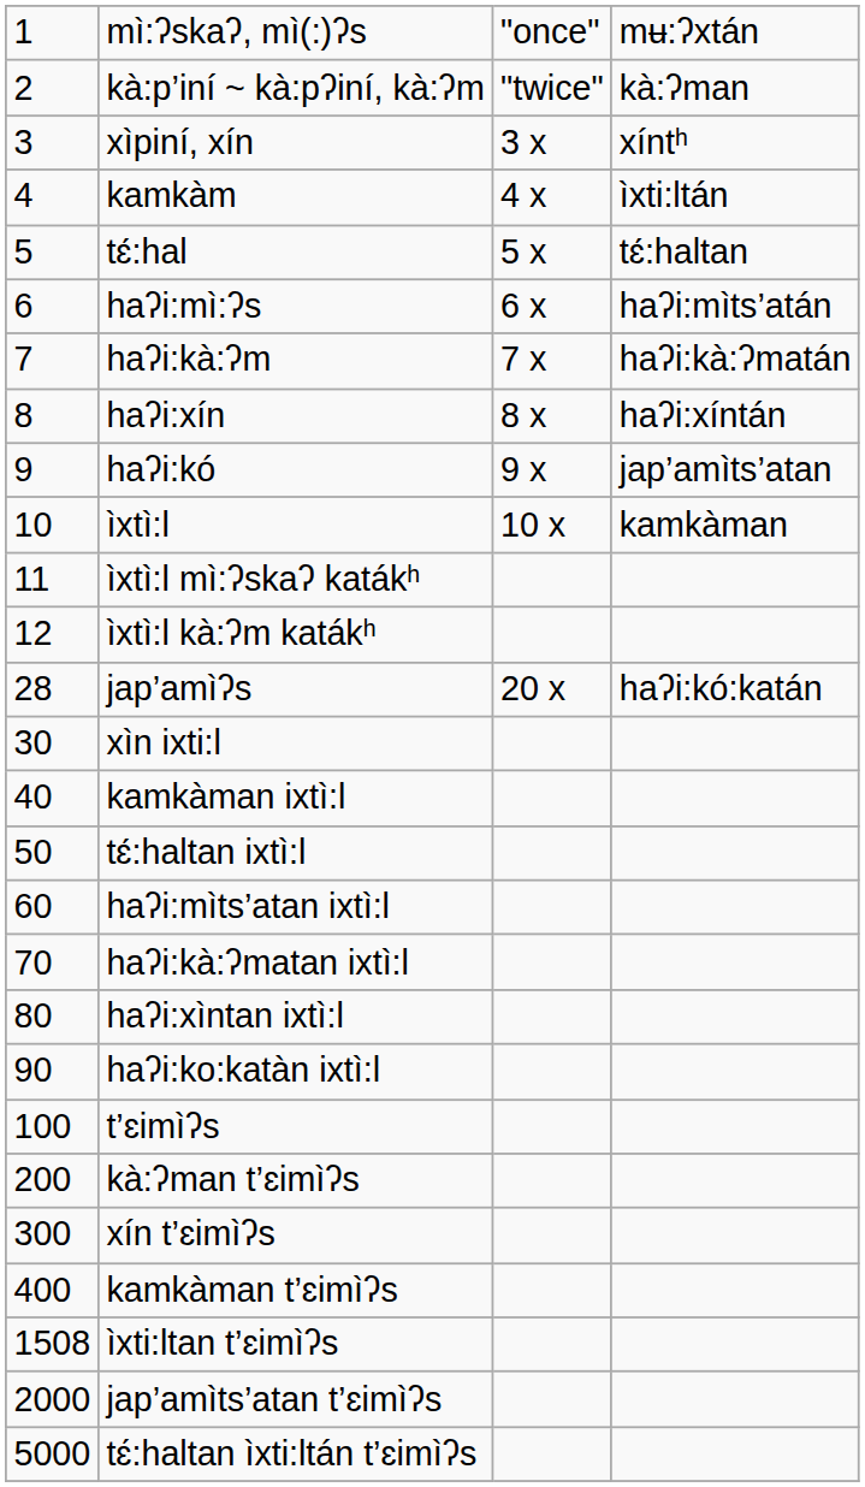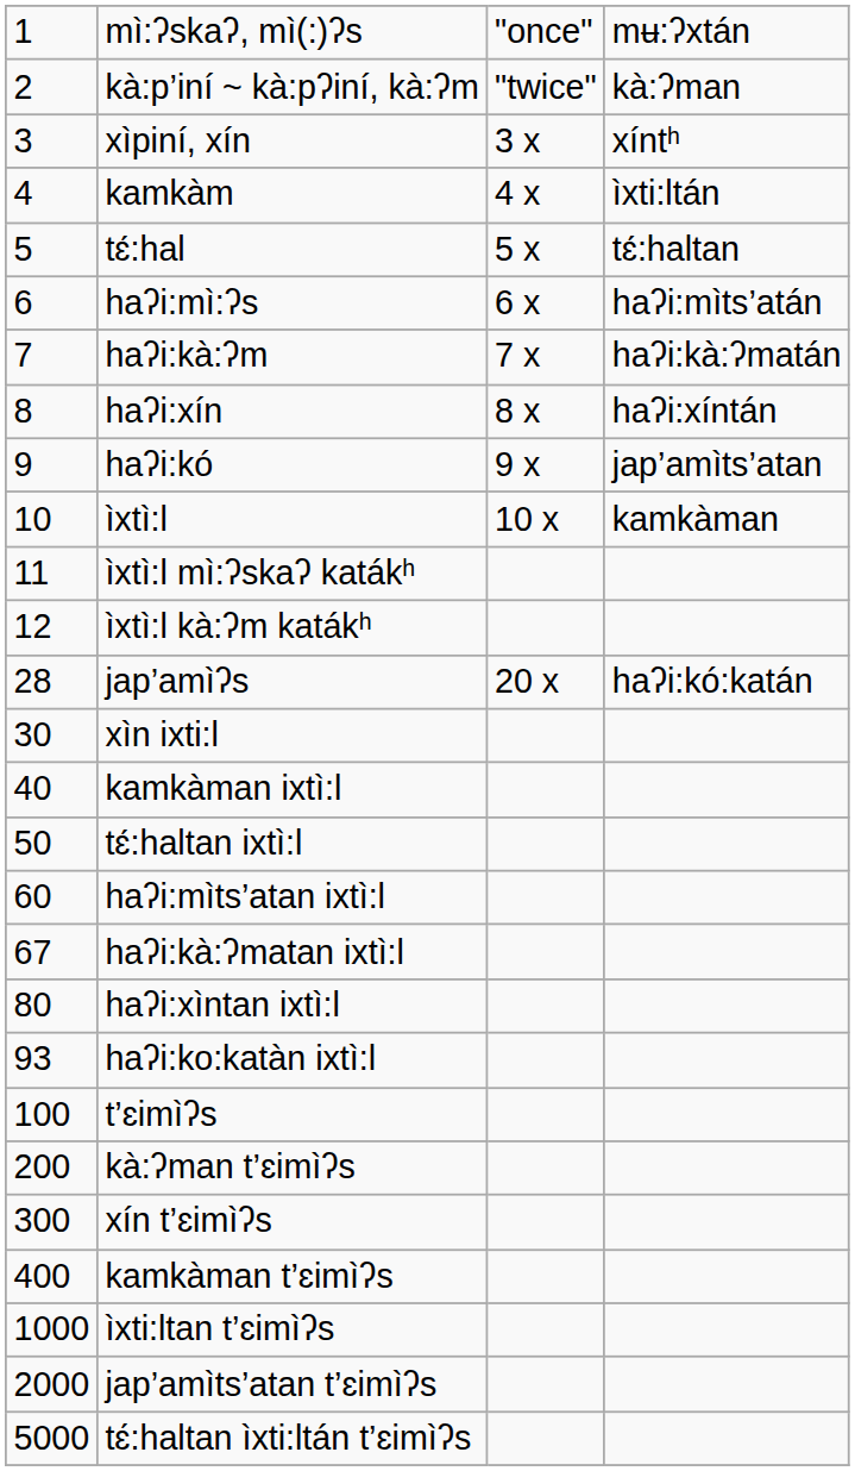 <table class="wikitable" border="1">
 <tr>
 <td>1</td>
 <td>mì:ʔskaʔ, mì(:)ʔs</td>
 <td>"once"</td>
 <td>mʉ:ʔxtán</td>
 </tr>
 <tr>
 <td>2</td>
 <td>kà:p’iní ~ kà:pʔiní, kà:ʔm</td>
 <td>"twice"</td>
 <td>kà:ʔman</td>
 </tr>
 <tr>
 <td>3</td>
 <td>xìpiní, xín</td>
 <td>3 x</td>
 <td>xíntʰ</td>
 </tr>
 <tr>
 <td>4</td>
 <td>kamkàm</td>
 <td>4 x</td>
 <td>ìxti:ltán</td>
 </tr>
 <tr>
 <td>5</td>
 <td>tɛ́:hal</td>
 <td>5 x</td>
 <td>tɛ́:haltan</td>
 </tr>
 <tr>
 <td>6</td>
 <td>haʔi:mì:ʔs</td>
 <td>6 x</td>
 <td>haʔi:mìts’atán</td>
 </tr>
 <tr>
 <td>7</td>
 <td>haʔi:kà:ʔm</td>
 <td>7 x</td>
 <td>haʔi:kà:ʔmatán</td>
 </tr>
 <tr>
 <td>8</td>
 <td>haʔi:xín</td>
 <td>8 x</td>
 <td>haʔi:xíntán</td>
 </tr>
 <tr>
 <td>9</td>
 <td>haʔi:kó</td>
 <td>9 x</td>
 <td>jap’amìts’atan</td>
 </tr>
 <tr>
 <td>10</td>
 <td>ìxtì:l</td>
 <td>10 x</td>
 <td>kamkàman</td>
 </tr>
 <tr>
 <td>11</td>
 <td>ìxtì:l mì:ʔskaʔ katákʰ</td>
 <td></td>
 <td></td>
 </tr>
 <tr>
 <td>12</td>
 <td>ìxtì:l kà:ʔm katákʰ</td>
 <td></td>
 <td></td>
 </tr>
 <tr>
 <td>28</td>
 <td>jap’amìʔs</td>
 <td>20 x</td>
 <td>haʔi:kó:katán</td>
 </tr>
 <tr>
 <td>30</td>
 <td>xìn ixti:l</td>
 <td></td>
 <td></td>
 </tr>
 <tr>
 <td>40</td>
 <td>kamkàman ixtì:l</td>
 <td></td>
 <td></td>
 </tr>
 <tr>
 <td>50</td>
 <td>tɛ́:haltan ixtì:l</td>
 <td></td>
 <td></td>
 </tr>
 <tr>
 <td>60</td>
 <td>haʔi:mìts’atan ixtì:l</td>
 <td></td>
 <td></td>
 </tr>
 <tr>
-<td>70</td>
+<td>67</td>
 <td>haʔi:kà:ʔmatan ixtì:l</td>
 <td></td>
 <td></td>
 </tr>
 <tr>
 <td>80</td>
 <td>haʔi:xìntan ixtì:l</td>
 <td></td>
 <td></td>
 </tr>
 <tr>
-<td>90</td>
+<td>93</td>
 <td>haʔi:ko:katàn ixtì:l</td>
 <td></td>
 <td></td>
 </tr>
 <tr>
 <td>100</td>
 <td>t’ɛimìʔs</td>
 <td></td>
 <td></td>
 </tr>
 <tr>
 <td>200</td>
 <td>kà:ʔman t’ɛimìʔs</td>
 <td></td>
 <td></td>
 </tr>
 <tr>
 <td>300</td>
 <td>xín t’ɛimìʔs</td>
 <td></td>
 <td></td>
 </tr>
 <tr>
 <td>400</td>
 <td>kamkàman t’ɛimìʔs</td>
 <td></td>
 <td></td>
 </tr>
 <tr>
-<td>1508</td>
+<td>1000</td>
 <td>ìxti:ltan t’ɛimìʔs</td>
 <td></td>
 <td></td>
 </tr>
 <tr>
 <td>2000</td>
 <td>jap’amìts’atan t’ɛimìʔs</td>
 <td></td>
 <td></td>
 </tr>
 <tr>
 <td>5000</td>
 <td>tɛ́:haltan ìxti:ltán t’ɛimìʔs</td>
 <td></td>
 <td></td>
 </tr>
 </table>
